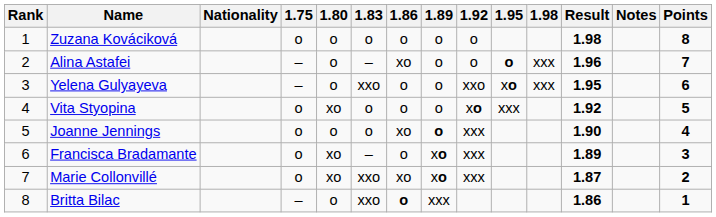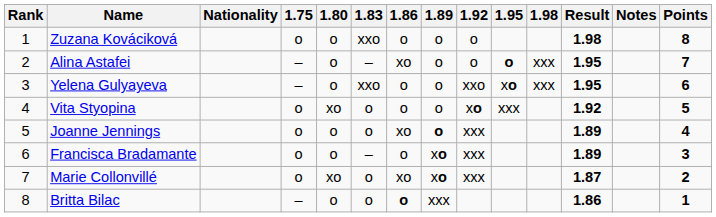 <table class="wikitable sortable" style="text-align:center">
 <tr>
 <th>Rank</th>
 <th>Name</th>
 <th>Nationality</th>
 <th>1.75</th>
 <th>1.80</th>
 <th>1.83</th>
 <th>1.86</th>
 <th>1.89</th>
 <th>1.92</th>
 <th>1.95</th>
 <th>1.98</th>
 <th>Result</th>
 <th>Notes</th>
 <th>Points</th>
 </tr>
 <tr>
 <td>1</td>
 <td align=left><a href='#'>Zuzana Kováciková</a></td>
 <td align=left></td>
 <td>o</td>
 <td>o</td>
-<td>o</td>
+<td>xxo</td>
 <td>o</td>
 <td>o</td>
 <td>o</td>
 <td></td>
 <td></td>
 <td><strong>1.98</strong></td>
 <td></td>
 <td><strong>8</strong></td>
 </tr>
 <tr>
 <td>2</td>
 <td align=left><a href='#'>Alina Astafei</a></td>
 <td align=left></td>
 <td>–</td>
 <td>o</td>
 <td>–</td>
 <td>xo</td>
 <td>o</td>
 <td>o</td>
 <td><strong>o</strong></td>
 <td>xxx</td>
-<td><strong>1.96</strong></td>
+<td><strong>1.95</strong></td>
 <td></td>
 <td><strong>7</strong></td>
 </tr>
 <tr>
 <td>3</td>
 <td align=left><a href='#'>Yelena Gulyayeva</a></td>
 <td align=left></td>
 <td>–</td>
 <td>o</td>
 <td>xxo</td>
 <td>o</td>
 <td>o</td>
 <td>xxo</td>
 <td>x<strong>o</strong></td>
 <td>xxx</td>
 <td><strong>1.95</strong></td>
 <td></td>
 <td><strong>6</strong></td>
 </tr>
 <tr>
 <td>4</td>
 <td align=left><a href='#'>Vita Styopina</a></td>
 <td align=left></td>
 <td>o</td>
 <td>xo</td>
 <td>o</td>
 <td>o</td>
 <td>o</td>
 <td>x<strong>o</strong></td>
 <td>xxx</td>
 <td></td>
 <td><strong>1.92</strong></td>
 <td></td>
 <td><strong>5</strong></td>
 </tr>
 <tr>
 <td>5</td>
 <td align=left><a href='#'>Joanne Jennings</a></td>
 <td align=left></td>
 <td>o</td>
 <td>o</td>
 <td>o</td>
 <td>xo</td>
 <td><strong>o</strong></td>
 <td>xxx</td>
 <td></td>
 <td></td>
-<td><strong>1.90</strong></td>
+<td><strong>1.89</strong></td>
 <td></td>
 <td><strong>4</strong></td>
 </tr>
 <tr>
 <td>6</td>
 <td align=left><a href='#'>Francisca Bradamante</a></td>
 <td align=left></td>
 <td>o</td>
-<td>xo</td>
+<td>o</td>
 <td>–</td>
 <td>o</td>
 <td>x<strong>o</strong></td>
 <td>xxx</td>
 <td></td>
 <td></td>
 <td><strong>1.89</strong></td>
 <td></td>
 <td><strong>3</strong></td>
 </tr>
 <tr>
 <td>7</td>
 <td align=left><a href='#'>Marie Collonvillé</a></td>
 <td align=left></td>
 <td>o</td>
 <td>xo</td>
-<td>xxo</td>
+<td>o</td>
 <td>xo</td>
 <td>x<strong>o</strong></td>
 <td>xxx</td>
 <td></td>
 <td></td>
 <td><strong>1.87</strong></td>
 <td></td>
 <td><strong>2</strong></td>
 </tr>
 <tr>
 <td>8</td>
 <td align=left><a href='#'>Britta Bilac</a></td>
 <td align=left></td>
 <td>–</td>
 <td>o</td>
-<td>xxo</td>
+<td>o</td>
 <td><strong>o</strong></td>
 <td>xxx</td>
 <td></td>
 <td></td>
 <td></td>
 <td><strong>1.86</strong></td>
 <td></td>
 <td><strong>1</strong></td>
 </tr>
 </table>
